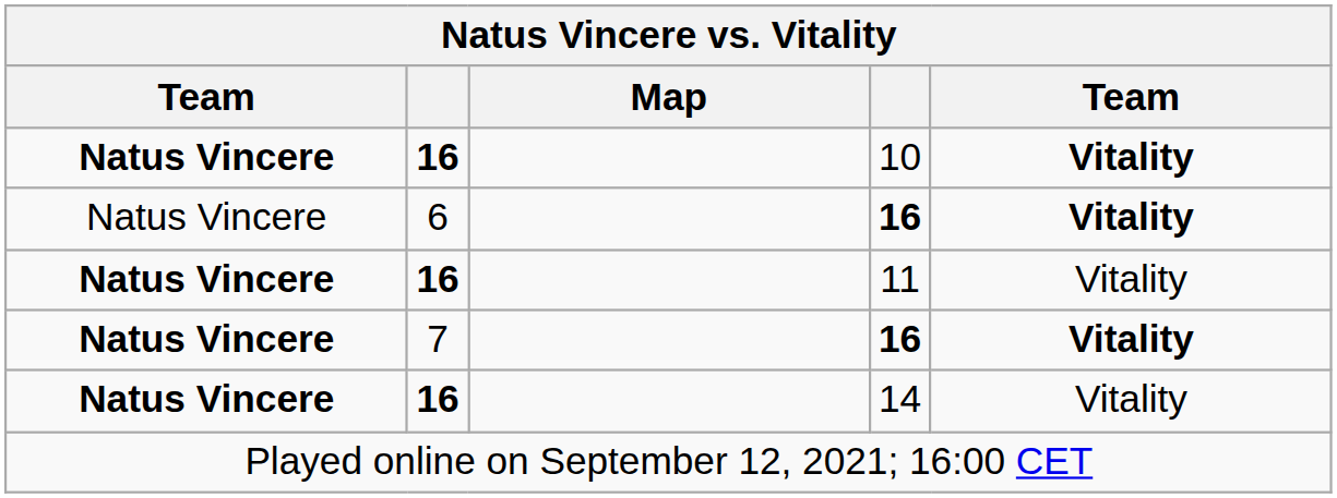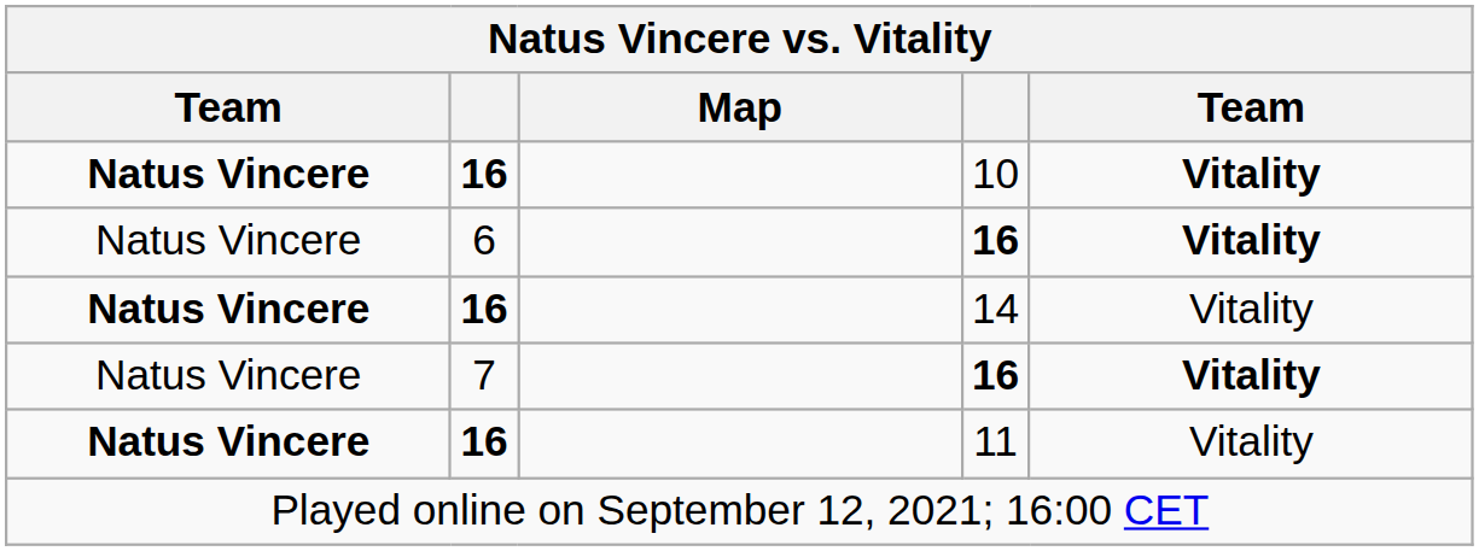 <table class="wikitable plainrowheaders" style="text-align:center;">
 <tr>
 <th scope="col" colspan="5">Natus Vincere vs. Vitality</th>
 </tr>
 <tr>
 <th scope="col" style="width:10em;">Team</th>
 <th scope="col"></th>
 <th scope="col" style="width:10em;">Map</th>
 <th scope="col"></th>
 <th scope="col" style="width:10em;">Team</th>
 </tr>
 <tr>
 <td><strong>Natus Vincere</strong></td>
 <td><strong>16</strong></td>
 <td></td>
 <td>10</td>
 <td><strong>Vitality</strong></td>
 </tr>
 <tr>
 <td>Natus Vincere</td>
 <td>6</td>
 <td></td>
 <td><strong>16</strong></td>
 <td><strong>Vitality</strong></td>
 </tr>
 <tr>
 <td><strong>Natus Vincere</strong></td>
 <td><strong>16</strong></td>
 <td></td>
-<td>11</td>
+<td>14</td>
 <td>Vitality</td>
 </tr>
 <tr>
-<td><strong>Natus Vincere</strong></td>
+<td>Natus Vincere</td>
 <td>7</td>
 <td></td>
 <td><strong>16</strong></td>
 <td><strong>Vitality</strong></td>
 </tr>
 <tr>
 <td><strong>Natus Vincere</strong></td>
 <td><strong>16</strong></td>
 <td></td>
-<td>14</td>
+<td>11</td>
 <td>Vitality</td>
 </tr>
 <tr>
 <td colspan="5">Played online on September 12, 2021; 16:00 <a href='#'>CET</a></td>
 </tr>
 </table>
